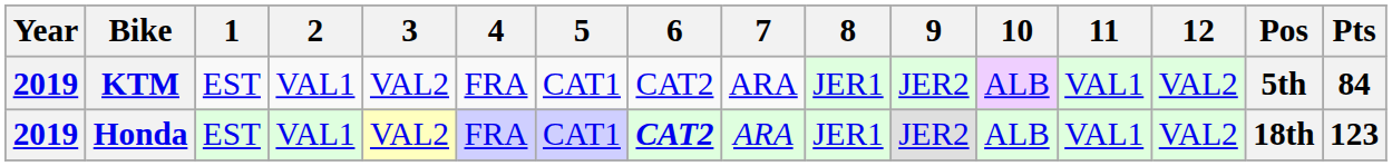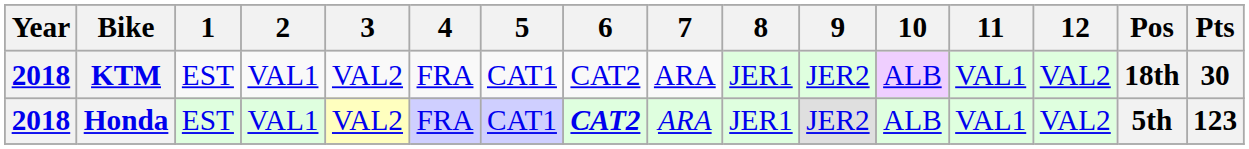 <table class="wikitable" style="text-align:center;">
 <tr>
 <th>Year</th>
 <th>Bike</th>
 <th>1</th>
 <th>2</th>
 <th>3</th>
 <th>4</th>
 <th>5</th>
 <th>6</th>
 <th>7</th>
 <th>8</th>
 <th>9</th>
 <th>10</th>
 <th>11</th>
 <th>12</th>
 <th>Pos</th>
 <th>Pts</th>
 </tr>
 <tr>
-<th><a href='#'>2019</a></th>
+<th><a href='#'>2018</a></th>
 <th><a href='#'>KTM</a></th>
 <td><a href='#'>EST</a></td>
 <td><a href='#'>VAL1</a></td>
 <td><a href='#'>VAL2</a></td>
 <td><a href='#'>FRA</a></td>
 <td><a href='#'>CAT1</a></td>
 <td><a href='#'>CAT2</a></td>
 <td><a href='#'>ARA</a></td>
 <td style="background:#dfffdf;"><a href='#'>JER1</a><br></td>
 <td style="background:#dfffdf;"><a href='#'>JER2</a><br></td>
 <td style="background:#efcfff;"><a href='#'>ALB</a><br></td>
 <td style="background:#dfffdf;"><a href='#'>VAL1</a><br></td>
 <td style="background:#dfffdf;"><a href='#'>VAL2</a><br></td>
-<th>5th</th>
-<th>84</th>
+<th>18th</th>
+<th>30</th>
 </tr>
 <tr>
-<th><a href='#'>2019</a></th>
+<th><a href='#'>2018</a></th>
 <th><a href='#'>Honda</a></th>
 <td style="background:#dfffdf;"><a href='#'>EST</a><br></td>
 <td style="background:#dfffdf;"><a href='#'>VAL1</a><br></td>
 <td style="background:#ffffbf;"><a href='#'>VAL2</a><br></td>
 <td style="background:#cfcfff;"><a href='#'>FRA</a><br></td>
 <td style="background:#cfcfff;"><a href='#'>CAT1</a><br></td>
 <td style="background:#dfffdf;"><strong><em><a href='#'>CAT2</a></em><br></strong></td>
 <td style="background:#dfffdf;"><em><a href='#'>ARA</a></em><br></td>
 <td style="background:#dfffdf;"><a href='#'>JER1</a><br></td>
 <td style="background:#dfdfdf;"><a href='#'>JER2</a><br></td>
 <td style="background:#dfffdf;"><a href='#'>ALB</a><br></td>
 <td style="background:#dfffdf;"><a href='#'>VAL1</a><br></td>
 <td style="background:#dfffdf;"><a href='#'>VAL2</a><br></td>
-<th>18th</th>
+<th>5th</th>
 <th>123</th>
 </tr>
 </table>
